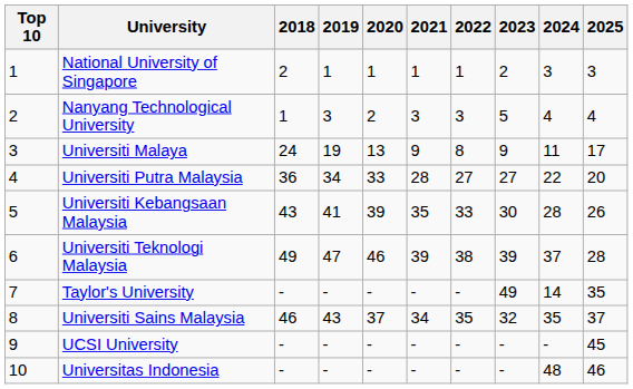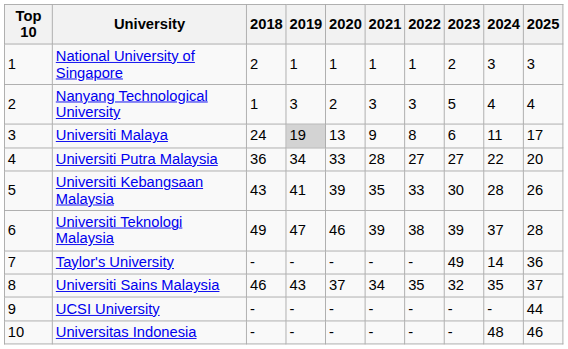 <table class="wikitable sortable">
 <tr>
 <th>Top 10</th>
 <th>University</th>
 <th>2018</th>
 <th>2019</th>
 <th>2020</th>
 <th>2021</th>
 <th>2022</th>
 <th>2023</th>
 <th>2024</th>
 <th>2025</th>
 </tr>
 <tr>
 <td>1</td>
 <td> <a href='#'>National University of Singapore</a></td>
 <td>2</td>
 <td>1</td>
 <td>1</td>
 <td>1</td>
 <td>1</td>
 <td>2</td>
 <td>3</td>
 <td>3</td>
 </tr>
 <tr>
 <td>2</td>
 <td> <a href='#'>Nanyang Technological University</a></td>
 <td>1</td>
 <td>3</td>
 <td>2</td>
 <td>3</td>
 <td>3</td>
 <td>5</td>
 <td>4</td>
 <td>4</td>
 </tr>
 <tr>
 <td>3</td>
 <td> <a href='#'>Universiti Malaya</a></td>
 <td>24</td>
-<td>19</td>
+<td style="background: lightgrey;">19</td>
 <td>13</td>
 <td>9</td>
 <td>8</td>
-<td>9</td>
+<td>6</td>
 <td>11</td>
 <td>17</td>
 </tr>
 <tr>
 <td>4</td>
 <td> <a href='#'>Universiti Putra Malaysia</a></td>
 <td>36</td>
 <td>34</td>
 <td>33</td>
 <td>28</td>
 <td>27</td>
 <td>27</td>
 <td>22</td>
 <td>20</td>
 </tr>
 <tr>
 <td>5</td>
 <td> <a href='#'>Universiti Kebangsaan Malaysia</a></td>
 <td>43</td>
 <td>41</td>
 <td>39</td>
 <td>35</td>
 <td>33</td>
 <td>30</td>
 <td>28</td>
 <td>26</td>
 </tr>
 <tr>
 <td>6</td>
 <td> <a href='#'>Universiti Teknologi Malaysia</a></td>
 <td>49</td>
 <td>47</td>
 <td>46</td>
 <td>39</td>
 <td>38</td>
 <td>39</td>
 <td>37</td>
 <td>28</td>
 </tr>
 <tr>
 <td>7</td>
 <td> <a href='#'>Taylor's University</a></td>
 <td>-</td>
 <td>-</td>
 <td>-</td>
 <td>-</td>
 <td>-</td>
 <td>49</td>
 <td>14</td>
-<td>35</td>
+<td>36</td>
 </tr>
 <tr>
 <td>8</td>
 <td> <a href='#'>Universiti Sains Malaysia</a></td>
 <td>46</td>
 <td>43</td>
 <td>37</td>
 <td>34</td>
 <td>35</td>
 <td>32</td>
 <td>35</td>
 <td>37</td>
 </tr>
 <tr>
 <td>9</td>
 <td> <a href='#'>UCSI University</a></td>
 <td>-</td>
 <td>-</td>
 <td>-</td>
 <td>-</td>
 <td>-</td>
 <td>-</td>
 <td>-</td>
-<td>45</td>
+<td>44</td>
 </tr>
 <tr>
 <td>10</td>
 <td> <a href='#'>Universitas Indonesia</a></td>
 <td>-</td>
 <td>-</td>
 <td>-</td>
 <td>-</td>
 <td>-</td>
 <td>-</td>
 <td>48</td>
 <td>46</td>
 </tr>
 </table>
